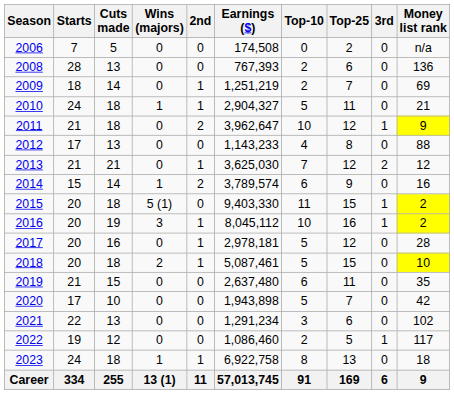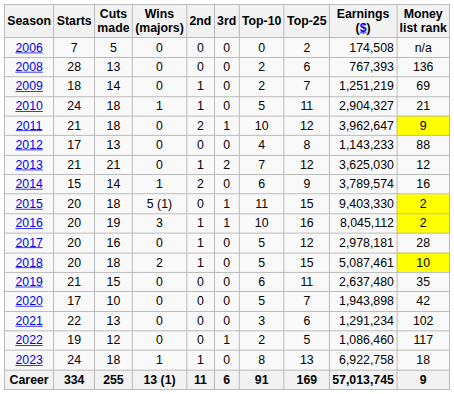 <table class="wikitable" style="text-align:center">
 <tr>
 <th>Season</th>
 <th>Starts</th>
 <th>Cuts<br>made</th>
 <th>Wins<br>(majors)</th>
 <th>2nd</th>
-<th>Earnings<br>(<a href='#'>$</a>)</th>
+<th>3rd</th>
 <th>Top-10</th>
 <th>Top-25</th>
-<th>3rd</th>
+<th>Earnings<br>(<a href='#'>$</a>)</th>
 <th>Money<br>list rank</th>
 </tr>
 <tr>
 <td><a href='#'>2006</a></td>
 <td>7</td>
 <td>5</td>
 <td>0</td>
 <td>0</td>
-<td style="text-align:right;">174,508</td>
+<td>0</td>
 <td>0</td>
 <td>2</td>
-<td>0</td>
+<td style="text-align:right;">174,508</td>
 <td>n/a</td>
 </tr>
 <tr>
 <td><a href='#'>2008</a></td>
 <td>28</td>
 <td>13</td>
 <td>0</td>
 <td>0</td>
-<td style="text-align:right;">767,393</td>
+<td>0</td>
 <td>2</td>
 <td>6</td>
-<td>0</td>
+<td style="text-align:right;">767,393</td>
 <td>136</td>
 </tr>
 <tr>
 <td><a href='#'>2009</a></td>
 <td>18</td>
 <td>14</td>
 <td>0</td>
 <td>1</td>
-<td style="text-align:right;">1,251,219</td>
+<td>0</td>
 <td>2</td>
 <td>7</td>
-<td>0</td>
+<td style="text-align:right;">1,251,219</td>
 <td>69</td>
 </tr>
 <tr>
 <td><a href='#'>2010</a></td>
 <td>24</td>
 <td>18</td>
 <td>1</td>
 <td>1</td>
-<td style="text-align:right;">2,904,327</td>
+<td>0</td>
 <td>5</td>
 <td>11</td>
-<td>0</td>
+<td style="text-align:right;">2,904,327</td>
 <td>21</td>
 </tr>
 <tr>
 <td><a href='#'>2011</a></td>
 <td>21</td>
 <td>18</td>
 <td>0</td>
 <td>2</td>
-<td style="text-align:right;">3,962,647</td>
+<td>1</td>
 <td>10</td>
 <td>12</td>
-<td>1</td>
+<td style="text-align:right;">3,962,647</td>
 <td style="background:yellow;">9</td>
 </tr>
 <tr>
 <td><a href='#'>2012</a></td>
 <td>17</td>
 <td>13</td>
 <td>0</td>
 <td>0</td>
-<td style="text-align:right;">1,143,233</td>
+<td>0</td>
 <td>4</td>
 <td>8</td>
-<td>0</td>
+<td style="text-align:right;">1,143,233</td>
 <td>88</td>
 </tr>
 <tr>
 <td><a href='#'>2013</a></td>
 <td>21</td>
 <td>21</td>
 <td>0</td>
 <td>1</td>
-<td style="text-align:right;">3,625,030</td>
+<td>2</td>
 <td>7</td>
 <td>12</td>
-<td>2</td>
+<td style="text-align:right;">3,625,030</td>
 <td>12</td>
 </tr>
 <tr>
 <td><a href='#'>2014</a></td>
 <td>15</td>
 <td>14</td>
 <td>1</td>
 <td>2</td>
-<td style="text-align:right;">3,789,574</td>
+<td>0</td>
 <td>6</td>
 <td>9</td>
-<td>0</td>
+<td style="text-align:right;">3,789,574</td>
 <td>16</td>
 </tr>
 <tr>
 <td><a href='#'>2015</a></td>
 <td>20</td>
 <td>18</td>
 <td>5 (1)</td>
 <td>0</td>
-<td style="text-align:right;">9,403,330</td>
+<td>1</td>
 <td>11</td>
 <td>15</td>
-<td>1</td>
+<td style="text-align:right;">9,403,330</td>
 <td style="background:yellow;">2</td>
 </tr>
 <tr>
 <td><a href='#'>2016</a></td>
 <td>20</td>
 <td>19</td>
 <td>3</td>
 <td>1</td>
-<td style="text-align:right;">8,045,112</td>
+<td>1</td>
 <td>10</td>
 <td>16</td>
-<td>1</td>
+<td style="text-align:right;">8,045,112</td>
 <td style="background:yellow;">2</td>
 </tr>
 <tr>
 <td><a href='#'>2017</a></td>
 <td>20</td>
 <td>16</td>
 <td>0</td>
 <td>1</td>
-<td style="text-align:right;">2,978,181</td>
+<td>0</td>
 <td>5</td>
 <td>12</td>
-<td>0</td>
+<td style="text-align:right;">2,978,181</td>
 <td>28</td>
 </tr>
 <tr>
 <td><a href='#'>2018</a></td>
 <td>20</td>
 <td>18</td>
 <td>2</td>
 <td>1</td>
-<td style="text-align:right;">5,087,461</td>
+<td>0</td>
 <td>5</td>
 <td>15</td>
-<td>0</td>
+<td style="text-align:right;">5,087,461</td>
 <td style="background:yellow;">10</td>
 </tr>
 <tr>
 <td><a href='#'>2019</a></td>
 <td>21</td>
 <td>15</td>
 <td>0</td>
 <td>0</td>
-<td style="text-align:right;">2,637,480</td>
+<td>0</td>
 <td>6</td>
 <td>11</td>
-<td>0</td>
+<td style="text-align:right;">2,637,480</td>
 <td>35</td>
 </tr>
 <tr>
 <td><a href='#'>2020</a></td>
 <td>17</td>
 <td>10</td>
 <td>0</td>
 <td>0</td>
-<td style="text-align:right;">1,943,898</td>
+<td>0</td>
 <td>5</td>
 <td>7</td>
-<td>0</td>
+<td style="text-align:right;">1,943,898</td>
 <td>42</td>
 </tr>
 <tr>
 <td><a href='#'>2021</a></td>
 <td>22</td>
 <td>13</td>
 <td>0</td>
 <td>0</td>
-<td style="text-align:right;">1,291,234</td>
+<td>0</td>
 <td>3</td>
 <td>6</td>
-<td>0</td>
+<td style="text-align:right;">1,291,234</td>
 <td>102</td>
 </tr>
 <tr>
 <td><a href='#'>2022</a></td>
 <td>19</td>
 <td>12</td>
 <td>0</td>
 <td>0</td>
-<td style="text-align:right;">1,086,460</td>
+<td>1</td>
 <td>2</td>
 <td>5</td>
-<td>1</td>
+<td style="text-align:right;">1,086,460</td>
 <td>117</td>
 </tr>
 <tr>
 <td><a href='#'>2023</a></td>
 <td>24</td>
 <td>18</td>
 <td>1</td>
 <td>1</td>
-<td style="text-align:right;">6,922,758</td>
+<td>0</td>
 <td>8</td>
 <td>13</td>
-<td>0</td>
+<td style="text-align:right;">6,922,758</td>
 <td>18</td>
 </tr>
 <tr>
 <th>Career</th>
 <th>334</th>
 <th>255</th>
 <th>13 (1)</th>
 <th>11</th>
-<th>57,013,745</th>
+<th>6</th>
 <th>91</th>
 <th>169</th>
-<th>6</th>
+<th>57,013,745</th>
 <th>9</th>
 </tr>
 </table>
